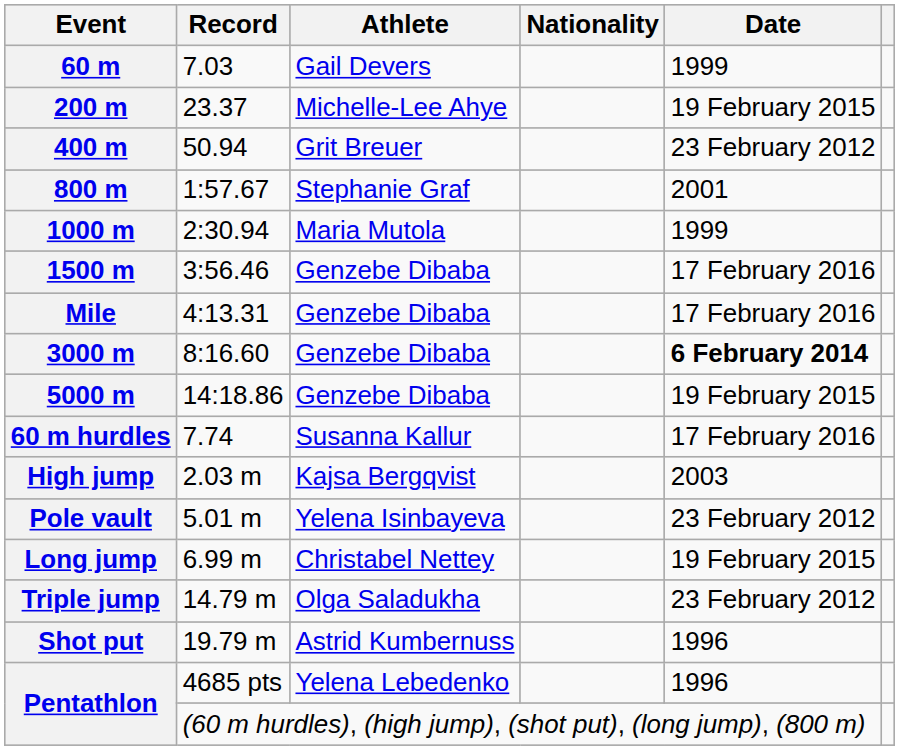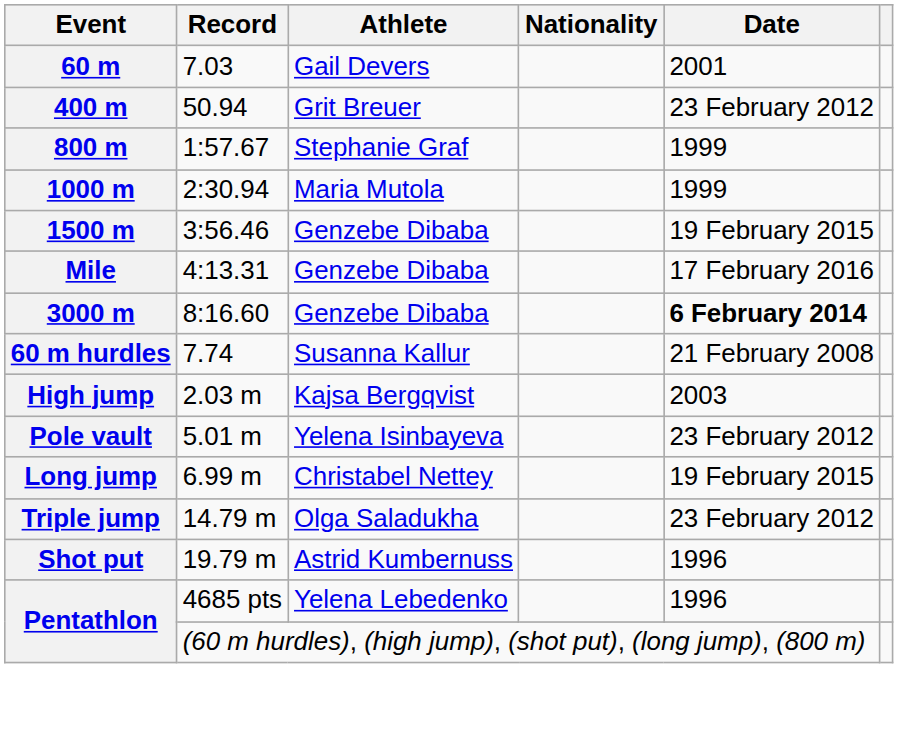 <table class="wikitable plainrowheaders sticky-header">
 <tr>
 <th scope="col">Event</th>
 <th scope="col">Record</th>
 <th scope="col">Athlete</th>
 <th scope="col">Nationality</th>
 <th scope="col">Date</th>
 <th scope="col"></th>
 </tr>
 <tr>
 <th scope="row"><a href='#'>60 m</a></th>
 <td>7.03</td>
 <td><a href='#'>Gail Devers</a></td>
 <td></td>
-<td>1999</td>
-<td></td>
-</tr>
-<tr>
-<th scope="row"><a href='#'>200 m</a></th>
-<td>23.37</td>
-<td><a href='#'>Michelle-Lee Ahye</a></td>
-<td></td>
-<td>19 February 2015</td>
+<td>2001</td>
 <td></td>
 </tr>
 <tr>
 <th scope="row"><a href='#'>400 m</a></th>
 <td>50.94</td>
 <td><a href='#'>Grit Breuer</a></td>
 <td></td>
 <td>23 February 2012</td>
 <td></td>
 </tr>
 <tr>
 <th scope="row"><a href='#'>800 m</a></th>
 <td>1:57.67</td>
 <td><a href='#'>Stephanie Graf</a></td>
 <td></td>
-<td>2001</td>
+<td>1999</td>
 <td></td>
 </tr>
 <tr>
 <th scope="row"><a href='#'>1000 m</a></th>
 <td>2:30.94</td>
 <td><a href='#'>Maria Mutola</a></td>
 <td></td>
 <td>1999</td>
 <td></td>
 </tr>
 <tr>
 <th scope="row"><a href='#'>1500 m</a></th>
 <td>3:56.46</td>
 <td><a href='#'>Genzebe Dibaba</a></td>
 <td></td>
-<td>17 February 2016</td>
+<td>19 February 2015</td>
 <td></td>
 </tr>
 <tr>
 <th scope="row"><a href='#'>Mile</a></th>
 <td>4:13.31</td>
 <td><a href='#'>Genzebe Dibaba</a></td>
 <td></td>
 <td>17 February 2016</td>
 <td></td>
 </tr>
 <tr>
 <th scope="row"><a href='#'>3000 m</a></th>
 <td>8:16.60</td>
 <td><a href='#'>Genzebe Dibaba</a></td>
 <td></td>
 <td><strong>6 February 2014</strong></td>
 <td></td>
 </tr>
 <tr>
-<th scope="row"><a href='#'>5000 m</a></th>
-<td>14:18.86</td>
-<td><a href='#'>Genzebe Dibaba</a></td>
-<td></td>
-<td>19 February 2015</td>
-<td></td>
-</tr>
-<tr>
 <th scope="row"><a href='#'>60 m hurdles</a></th>
 <td>7.74</td>
 <td><a href='#'>Susanna Kallur</a></td>
 <td></td>
-<td>17 February 2016</td>
+<td>21 February 2008</td>
 <td></td>
 </tr>
 <tr>
 <th scope="row"><a href='#'>High jump</a></th>
 <td>2.03 m</td>
 <td><a href='#'>Kajsa Bergqvist</a></td>
 <td></td>
 <td>2003</td>
 <td></td>
 </tr>
 <tr>
 <th scope="row"><a href='#'>Pole vault</a></th>
 <td>5.01 m</td>
 <td><a href='#'>Yelena Isinbayeva</a></td>
 <td></td>
 <td>23 February 2012</td>
 <td></td>
 </tr>
 <tr>
 <th scope="row"><a href='#'>Long jump</a></th>
 <td>6.99 m</td>
 <td><a href='#'>Christabel Nettey</a></td>
 <td></td>
 <td>19 February 2015</td>
 <td></td>
 </tr>
 <tr>
 <th scope="row"><a href='#'>Triple jump</a></th>
 <td>14.79 m</td>
 <td><a href='#'>Olga Saladukha</a></td>
 <td></td>
 <td>23 February 2012</td>
 <td></td>
 </tr>
 <tr>
 <th scope="row"><a href='#'>Shot put</a></th>
 <td>19.79 m</td>
 <td><a href='#'>Astrid Kumbernuss</a></td>
 <td></td>
 <td>1996</td>
 <td></td>
 </tr>
 <tr>
 <th scope="rowgroup" rowspan="2"><a href='#'>Pentathlon</a></th>
 <td>4685 pts</td>
 <td><a href='#'>Yelena Lebedenko</a></td>
 <td></td>
 <td>1996</td>
 <td></td>
 </tr>
 <tr>
 <td colspan="4"><em>(60 m hurdles)</em>, <em>(high jump)</em>, <em>(shot put)</em>, <em>(long jump)</em>, <em>(800 m)</em></td>
 <td></td>
 </tr>
 </table>
